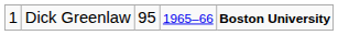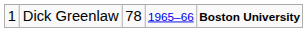 <table class="wikitable">
 <tr>
 </tr>
 <tr>
 <td>1</td>
 <td>Dick Greenlaw</td>
-<td>95</td>
+<td>78</td>
 <td style="font-size:80%;"><a href='#'>1965–66</a></td>
 <td style="font-size:80%;"><strong>Boston University</strong></td>
 </tr>
 </table>
